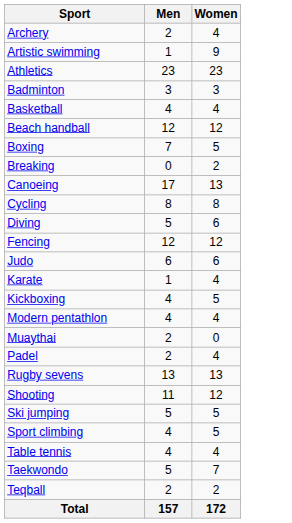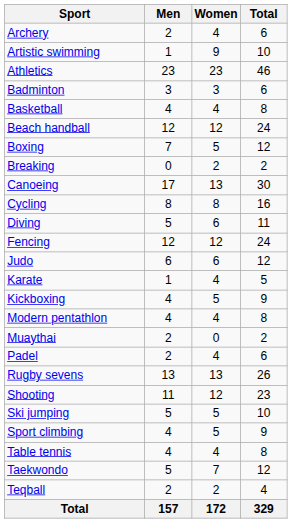 <table class="wikitable sortable" style="text-align:center;">
 <tr>
 <th width=180>Sport</th>
 <th width=55>Men</th>
 <th width=55>Women</th>
+<th width=55>Total</th>
 </tr>
 <tr>
 <td align=left><a href='#'>Archery</a></td>
 <td>2</td>
 <td>4</td>
+<td>6</td>
 </tr>
 <tr>
 <td align=left><a href='#'>Artistic swimming</a></td>
 <td>1</td>
 <td>9</td>
+<td>10</td>
 </tr>
 <tr>
 <td align=left><a href='#'>Athletics</a></td>
 <td>23</td>
 <td>23</td>
+<td>46</td>
 </tr>
 <tr>
 <td align=left><a href='#'>Badminton</a></td>
 <td>3</td>
 <td>3</td>
+<td>6</td>
 </tr>
 <tr>
 <td align=left><a href='#'>Basketball</a></td>
 <td>4</td>
 <td>4</td>
+<td>8</td>
 </tr>
 <tr>
 <td align=left><a href='#'>Beach handball</a></td>
 <td>12</td>
 <td>12</td>
+<td>24</td>
 </tr>
 <tr>
 <td align=left><a href='#'>Boxing</a></td>
 <td>7</td>
 <td>5</td>
+<td>12</td>
 </tr>
 <tr>
 <td align=left><a href='#'>Breaking</a></td>
 <td>0</td>
+<td>2</td>
 <td>2</td>
 </tr>
 <tr>
 <td align=left><a href='#'>Canoeing</a></td>
 <td>17</td>
 <td>13</td>
+<td>30</td>
 </tr>
 <tr>
 <td align=left><a href='#'>Cycling</a></td>
 <td>8</td>
 <td>8</td>
+<td>16</td>
 </tr>
 <tr>
 <td align=left><a href='#'>Diving</a></td>
 <td>5</td>
 <td>6</td>
+<td>11</td>
 </tr>
 <tr>
 <td align=left><a href='#'>Fencing</a></td>
 <td>12</td>
 <td>12</td>
+<td>24</td>
 </tr>
 <tr>
 <td align=left><a href='#'>Judo</a></td>
 <td>6</td>
 <td>6</td>
+<td>12</td>
 </tr>
 <tr>
 <td align=left><a href='#'>Karate</a></td>
 <td>1</td>
 <td>4</td>
+<td>5</td>
 </tr>
 <tr>
 <td align=left><a href='#'>Kickboxing</a></td>
 <td>4</td>
 <td>5</td>
+<td>9</td>
 </tr>
 <tr>
 <td align=left><a href='#'>Modern pentathlon</a></td>
 <td>4</td>
 <td>4</td>
+<td>8</td>
 </tr>
 <tr>
 <td align=left><a href='#'>Muaythai</a></td>
 <td>2</td>
 <td>0</td>
+<td>2</td>
 </tr>
 <tr>
 <td align=left><a href='#'>Padel</a></td>
 <td>2</td>
 <td>4</td>
+<td>6</td>
 </tr>
 <tr>
 <td align=left><a href='#'>Rugby sevens</a></td>
 <td>13</td>
 <td>13</td>
+<td>26</td>
 </tr>
 <tr>
 <td align=left><a href='#'>Shooting</a></td>
 <td>11</td>
 <td>12</td>
+<td>23</td>
 </tr>
 <tr>
 <td align=left><a href='#'>Ski jumping</a></td>
 <td>5</td>
 <td>5</td>
+<td>10</td>
 </tr>
 <tr>
 <td align=left><a href='#'>Sport climbing</a></td>
 <td>4</td>
 <td>5</td>
+<td>9</td>
 </tr>
 <tr>
 <td align=left><a href='#'>Table tennis</a></td>
 <td>4</td>
 <td>4</td>
+<td>8</td>
 </tr>
 <tr>
 <td align=left><a href='#'>Taekwondo</a></td>
 <td>5</td>
 <td>7</td>
+<td>12</td>
 </tr>
 <tr>
 <td align=left><a href='#'>Teqball</a></td>
 <td>2</td>
 <td>2</td>
+<td>4</td>
 </tr>
 <tr>
 <th>Total</th>
 <th>157</th>
 <th>172</th>
+<th>329</th>
 </tr>
 </table>
